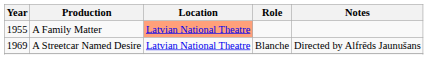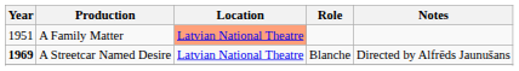 <table class="wikitable sortable">
 <tr>
 <th>Year</th>
 <th>Production</th>
 <th>Location</th>
 <th>Role</th>
 <th class="unsortable">Notes</th>
 </tr>
 <tr>
-<td>1955</td>
+<td>1951</td>
 <td>A Family Matter</td>
 <td style="background: lightsalmon;"><a href='#'>Latvian National Theatre</a></td>
 <td></td>
 <td></td>
 </tr>
 <tr>
-<td>1969</td>
+<td><strong>1969</strong></td>
 <td>A Streetcar Named Desire</td>
 <td><a href='#'>Latvian National Theatre</a></td>
 <td>Blanche</td>
 <td>Directed by Alfrēds Jaunušans</td>
 </tr>
 <tr>
 </tr>
 <tr>
 </tr>
 </table>
